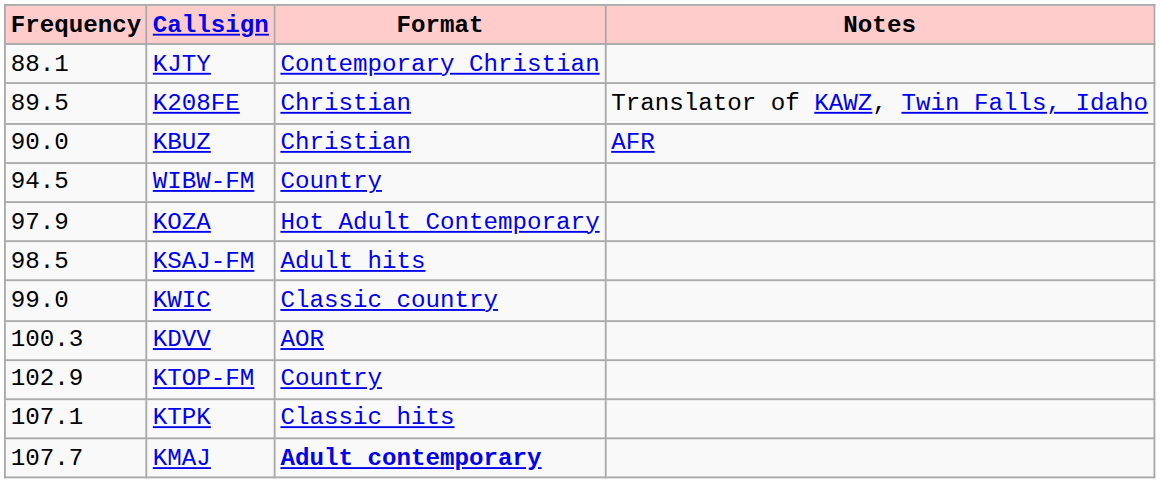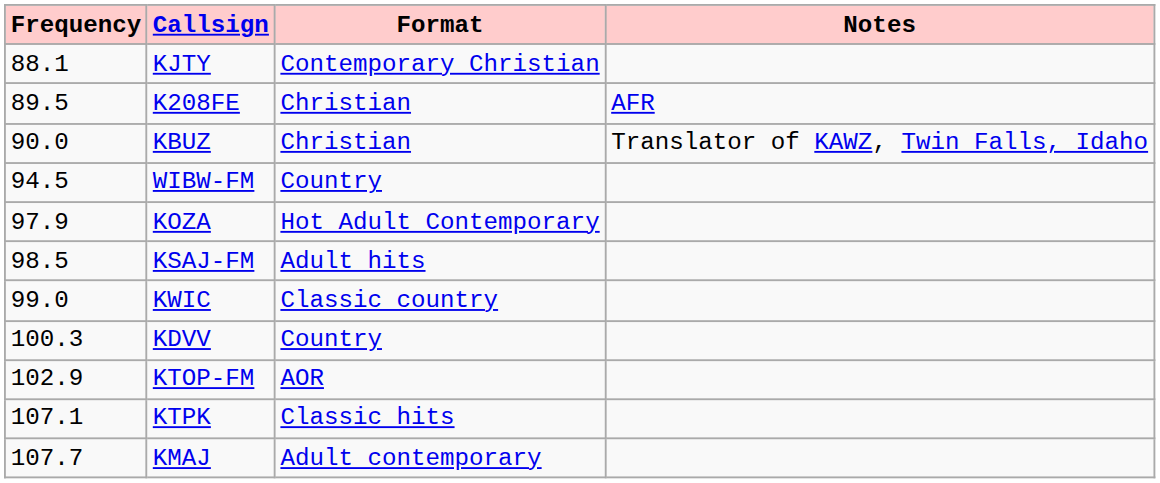 <table class="wikitable">
 <tr>
 <th style="background:#fcc;">Frequency</th>
 <th style="background:#fcc;"><a href='#'>Callsign</a></th>
 <th style="background:#fcc;">Format</th>
 <th style="background:#fcc;">Notes</th>
 </tr>
 <tr>
 <td>88.1</td>
 <td><a href='#'>KJTY</a></td>
 <td><a href='#'>Contemporary Christian</a></td>
 <td></td>
 </tr>
 <tr>
 <td>89.5</td>
 <td><a href='#'>K208FE</a></td>
 <td><a href='#'>Christian</a></td>
-<td>Translator of <a href='#'>KAWZ</a>, <a href='#'>Twin Falls, Idaho</a></td>
+<td><a href='#'>AFR</a></td>
 </tr>
 <tr>
 <td>90.0</td>
 <td><a href='#'>KBUZ</a></td>
 <td><a href='#'>Christian</a></td>
-<td><a href='#'>AFR</a></td>
+<td>Translator of <a href='#'>KAWZ</a>, <a href='#'>Twin Falls, Idaho</a></td>
 </tr>
 <tr>
 <td>94.5</td>
 <td><a href='#'>WIBW-FM</a></td>
 <td><a href='#'>Country</a></td>
 <td></td>
 </tr>
 <tr>
 <td>97.9</td>
 <td><a href='#'>KOZA</a></td>
 <td><a href='#'>Hot Adult Contemporary</a></td>
 <td></td>
 </tr>
 <tr>
 <td>98.5</td>
 <td><a href='#'>KSAJ-FM</a></td>
 <td><a href='#'>Adult hits</a></td>
 <td></td>
 </tr>
 <tr>
 <td>99.0</td>
 <td><a href='#'>KWIC</a></td>
 <td><a href='#'>Classic country</a></td>
 <td></td>
 </tr>
 <tr>
 <td>100.3</td>
 <td><a href='#'>KDVV</a></td>
-<td><a href='#'>AOR</a></td>
+<td><a href='#'>Country</a></td>
 <td></td>
 </tr>
 <tr>
 <td>102.9</td>
 <td><a href='#'>KTOP-FM</a></td>
-<td><a href='#'>Country</a></td>
+<td><a href='#'>AOR</a></td>
 <td></td>
 </tr>
 <tr>
 <td>107.1</td>
 <td><a href='#'>KTPK</a></td>
 <td><a href='#'>Classic hits</a></td>
 <td></td>
 </tr>
 <tr>
 <td>107.7</td>
 <td><a href='#'>KMAJ</a></td>
-<td><strong><a href='#'>Adult contemporary</a></strong></td>
+<td><a href='#'>Adult contemporary</a></td>
 <td></td>
 </tr>
 </table>
